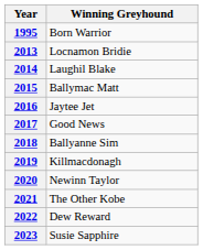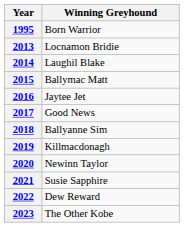 <table class="wikitable">
 <tr>
 <th width=50>Year</th>
 <th width=200>Winning Greyhound</th>
 </tr>
 <tr>
 <th><a href='#'>1995</a></th>
 <td>Born Warrior</td>
 </tr>
 <tr>
 <th><a href='#'>2013</a></th>
 <td>Locnamon Bridie</td>
 </tr>
 <tr>
 <th><a href='#'>2014</a></th>
 <td>Laughil Blake</td>
 </tr>
 <tr>
 <th><a href='#'>2015</a></th>
 <td>Ballymac Matt </td>
 </tr>
 <tr>
 <th><a href='#'>2016</a></th>
 <td>Jaytee Jet</td>
 </tr>
 <tr>
 <th><a href='#'>2017</a></th>
 <td>Good News </td>
 </tr>
 <tr>
 <th><a href='#'>2018</a></th>
 <td>Ballyanne Sim </td>
 </tr>
 <tr>
 <th><a href='#'>2019</a></th>
 <td>Killmacdonagh </td>
 </tr>
 <tr>
 <th><a href='#'>2020</a></th>
 <td>Newinn Taylor</td>
 </tr>
 <tr>
 <th><a href='#'>2021</a></th>
-<td>The Other Kobe</td>
+<td>Susie Sapphire</td>
 </tr>
 <tr>
 <th><a href='#'>2022</a></th>
 <td>Dew Reward</td>
 </tr>
 <tr>
 <th><a href='#'>2023</a></th>
-<td>Susie Sapphire</td>
+<td>The Other Kobe</td>
 </tr>
 </table>
